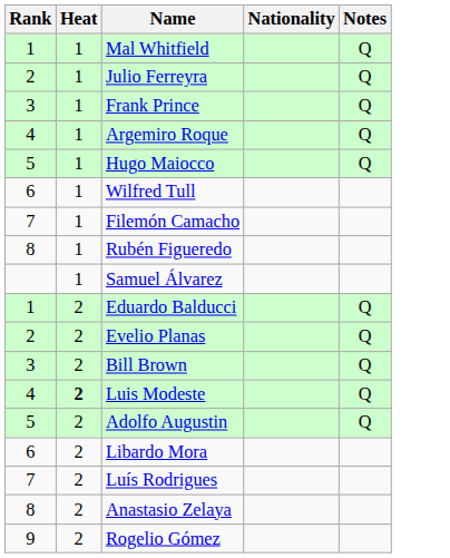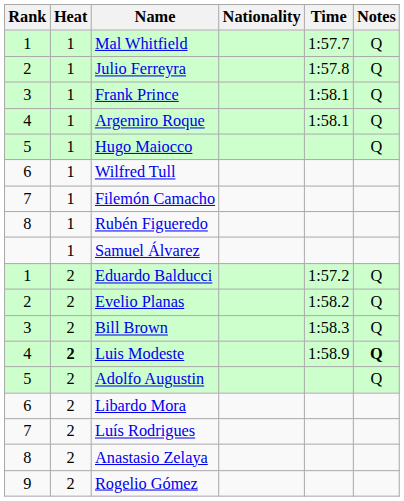 <table class="wikitable sortable" style="text-align:center">
 <tr>
 <th>Rank</th>
 <th>Heat</th>
 <th>Name</th>
 <th>Nationality</th>
+<th>Time</th>
 <th>Notes</th>
 </tr>
 <tr bgcolor=ccffcc>
 <td>1</td>
 <td>1</td>
 <td align=left><a href='#'>Mal Whitfield</a></td>
 <td align=left></td>
+<td>1:57.7</td>
 <td>Q</td>
 </tr>
 <tr bgcolor=ccffcc>
 <td>2</td>
 <td>1</td>
 <td align=left><a href='#'>Julio Ferreyra</a></td>
 <td align=left></td>
+<td>1:57.8</td>
 <td>Q</td>
 </tr>
 <tr bgcolor=ccffcc>
 <td>3</td>
 <td>1</td>
 <td align=left><a href='#'>Frank Prince</a></td>
 <td align=left></td>
+<td>1:58.1</td>
 <td>Q</td>
 </tr>
 <tr bgcolor=ccffcc>
 <td>4</td>
 <td>1</td>
 <td align=left><a href='#'>Argemiro Roque</a></td>
 <td align=left></td>
+<td>1:58.1</td>
 <td>Q</td>
 </tr>
 <tr bgcolor=ccffcc>
 <td>5</td>
 <td>1</td>
 <td align=left><a href='#'>Hugo Maiocco</a></td>
 <td align=left></td>
+<td></td>
 <td>Q</td>
 </tr>
 <tr>
 <td>6</td>
 <td>1</td>
 <td align=left><a href='#'>Wilfred Tull</a></td>
 <td align=left></td>
 <td></td>
+<td></td>
 </tr>
 <tr>
 <td>7</td>
 <td>1</td>
 <td align=left><a href='#'>Filemón Camacho</a></td>
 <td align=left></td>
+<td></td>
 <td></td>
 </tr>
 <tr>
 <td>8</td>
 <td>1</td>
 <td align=left><a href='#'>Rubén Figueredo</a></td>
 <td align=left></td>
 <td></td>
+<td></td>
 </tr>
 <tr>
 <td></td>
 <td>1</td>
 <td align=left><a href='#'>Samuel Álvarez</a></td>
 <td align=left></td>
 <td></td>
+<td></td>
 </tr>
 <tr bgcolor=ccffcc>
 <td>1</td>
 <td>2</td>
 <td align=left><a href='#'>Eduardo Balducci</a></td>
 <td align=left></td>
+<td>1:57.2</td>
 <td>Q</td>
 </tr>
 <tr bgcolor=ccffcc>
 <td>2</td>
 <td>2</td>
 <td align=left><a href='#'>Evelio Planas</a></td>
 <td align=left></td>
+<td>1:58.2</td>
 <td>Q</td>
 </tr>
 <tr bgcolor=ccffcc>
 <td>3</td>
 <td>2</td>
 <td align=left><a href='#'>Bill Brown</a></td>
 <td align=left></td>
+<td>1:58.3</td>
 <td>Q</td>
 </tr>
 <tr bgcolor=ccffcc>
 <td>4</td>
 <td><strong>2</strong></td>
 <td align=left><a href='#'>Luis Modeste</a></td>
 <td align=left></td>
-<td>Q</td>
+<td>1:58.9</td>
+<td><strong>Q</strong></td>
 </tr>
 <tr bgcolor=ccffcc>
 <td>5</td>
 <td>2</td>
 <td align=left><a href='#'>Adolfo Augustin</a></td>
 <td align=left></td>
+<td></td>
 <td>Q</td>
 </tr>
 <tr>
 <td>6</td>
 <td>2</td>
 <td align=left><a href='#'>Libardo Mora</a></td>
 <td align=left></td>
 <td></td>
+<td></td>
 </tr>
 <tr>
 <td>7</td>
 <td>2</td>
 <td align=left><a href='#'>Luís Rodrigues</a></td>
 <td align=left></td>
+<td></td>
 <td></td>
 </tr>
 <tr>
 <td>8</td>
 <td>2</td>
 <td align=left><a href='#'>Anastasio Zelaya</a></td>
 <td align=left></td>
 <td></td>
+<td></td>
 </tr>
 <tr>
 <td>9</td>
 <td>2</td>
 <td align=left><a href='#'>Rogelio Gómez</a></td>
 <td align=left></td>
 <td></td>
+<td></td>
 </tr>
 </table>
